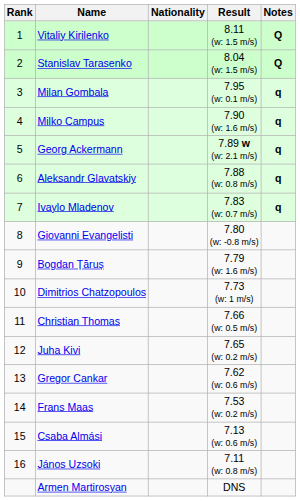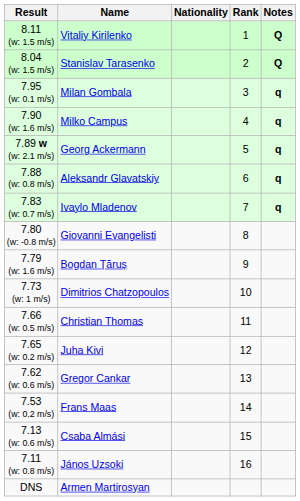 <table class="wikitable sortable" style="text-align:center">
 <tr>
-<th>Rank</th>
+<th>Result</th>
 <th>Name</th>
 <th>Nationality</th>
-<th>Result</th>
+<th>Rank</th>
 <th>Notes</th>
 </tr>
 <tr bgcolor=ccffcc>
-<td>1</td>
+<td>8.11<br><small>(w: 1.5 m/s)</small></td>
 <td align=left><a href='#'>Vitaliy Kirilenko</a></td>
 <td align=left></td>
-<td>8.11<br><small>(w: 1.5 m/s)</small></td>
+<td>1</td>
 <td><strong>Q</strong></td>
 </tr>
 <tr bgcolor=ccffcc>
-<td>2</td>
+<td>8.04<br><small>(w: 1.5 m/s)</small></td>
 <td align=left><a href='#'>Stanislav Tarasenko</a></td>
 <td align=left></td>
-<td>8.04<br><small>(w: 1.5 m/s)</small></td>
+<td>2</td>
 <td><strong>Q</strong></td>
 </tr>
 <tr bgcolor=ddffdd>
-<td>3</td>
+<td>7.95<br><small>(w: 0.1 m/s)</small></td>
 <td align=left><a href='#'>Milan Gombala</a></td>
 <td align=left></td>
-<td>7.95<br><small>(w: 0.1 m/s)</small></td>
+<td>3</td>
 <td><strong>q</strong></td>
 </tr>
 <tr bgcolor=ddffdd>
-<td>4</td>
+<td>7.90<br><small>(w: 1.6 m/s)</small></td>
 <td align=left><a href='#'>Milko Campus</a></td>
 <td align=left></td>
-<td>7.90<br><small>(w: 1.6 m/s)</small></td>
+<td>4</td>
 <td><strong>q</strong></td>
 </tr>
 <tr bgcolor=ddffdd>
-<td>5</td>
+<td>7.89 <strong>w</strong><br><small>(w: 2.1 m/s)</small></td>
 <td align=left><a href='#'>Georg Ackermann</a></td>
 <td align=left></td>
-<td>7.89 <strong>w</strong><br><small>(w: 2.1 m/s)</small></td>
+<td>5</td>
 <td><strong>q</strong></td>
 </tr>
 <tr bgcolor=ddffdd>
-<td>6</td>
+<td>7.88<br><small>(w: 0.8 m/s)</small></td>
 <td align=left><a href='#'>Aleksandr Glavatskiy</a></td>
 <td align=left></td>
-<td>7.88<br><small>(w: 0.8 m/s)</small></td>
+<td>6</td>
 <td><strong>q</strong></td>
 </tr>
 <tr bgcolor=ddffdd>
-<td>7</td>
+<td>7.83<br><small>(w: 0.7 m/s)</small></td>
 <td align=left><a href='#'>Ivaylo Mladenov</a></td>
 <td align=left></td>
-<td>7.83<br><small>(w: 0.7 m/s)</small></td>
+<td>7</td>
 <td><strong>q</strong></td>
 </tr>
 <tr>
-<td>8</td>
+<td>7.80<br><small>(w: -0.8 m/s)</small></td>
 <td align=left><a href='#'>Giovanni Evangelisti</a></td>
 <td align=left></td>
-<td>7.80<br><small>(w: -0.8 m/s)</small></td>
+<td>8</td>
 <td></td>
 </tr>
 <tr>
-<td>9</td>
+<td>7.79<br><small>(w: 1.6 m/s)</small></td>
 <td align=left><a href='#'>Bogdan Țăruș</a></td>
 <td align=left></td>
-<td>7.79<br><small>(w: 1.6 m/s)</small></td>
+<td>9</td>
 <td></td>
 </tr>
 <tr>
-<td>10</td>
+<td>7.73<br><small>(w: 1 m/s)</small></td>
 <td align=left><a href='#'>Dimitrios Chatzopoulos</a></td>
 <td align=left></td>
-<td>7.73<br><small>(w: 1 m/s)</small></td>
+<td>10</td>
 <td></td>
 </tr>
 <tr>
-<td>11</td>
+<td>7.66<br><small>(w: 0.5 m/s)</small></td>
 <td align=left><a href='#'>Christian Thomas</a></td>
 <td align=left></td>
-<td>7.66<br><small>(w: 0.5 m/s)</small></td>
+<td>11</td>
 <td></td>
 </tr>
 <tr>
-<td>12</td>
+<td>7.65<br><small>(w: 0.2 m/s)</small></td>
 <td align=left><a href='#'>Juha Kivi</a></td>
 <td align=left></td>
-<td>7.65<br><small>(w: 0.2 m/s)</small></td>
+<td>12</td>
 <td></td>
 </tr>
 <tr>
-<td>13</td>
+<td>7.62<br><small>(w: 0.6 m/s)</small></td>
 <td align=left><a href='#'>Gregor Cankar</a></td>
 <td align=left></td>
-<td>7.62<br><small>(w: 0.6 m/s)</small></td>
+<td>13</td>
 <td></td>
 </tr>
 <tr>
-<td>14</td>
+<td>7.53<br><small>(w: 0.2 m/s)</small></td>
 <td align=left><a href='#'>Frans Maas</a></td>
 <td align=left></td>
-<td>7.53<br><small>(w: 0.2 m/s)</small></td>
+<td>14</td>
 <td></td>
 </tr>
 <tr>
-<td>15</td>
+<td>7.13<br><small>(w: 0.6 m/s)</small></td>
 <td align=left><a href='#'>Csaba Almási</a></td>
 <td align=left></td>
-<td>7.13<br><small>(w: 0.6 m/s)</small></td>
+<td>15</td>
 <td></td>
 </tr>
 <tr>
-<td>16</td>
+<td>7.11<br><small>(w: 0.8 m/s)</small></td>
 <td align=left><a href='#'>János Uzsoki</a></td>
 <td align=left></td>
-<td>7.11<br><small>(w: 0.8 m/s)</small></td>
+<td>16</td>
 <td></td>
 </tr>
 <tr>
-<td></td>
+<td>DNS</td>
 <td align=left><a href='#'>Armen Martirosyan</a></td>
 <td align=left></td>
-<td>DNS</td>
+<td></td>
 <td></td>
 </tr>
 </table>
